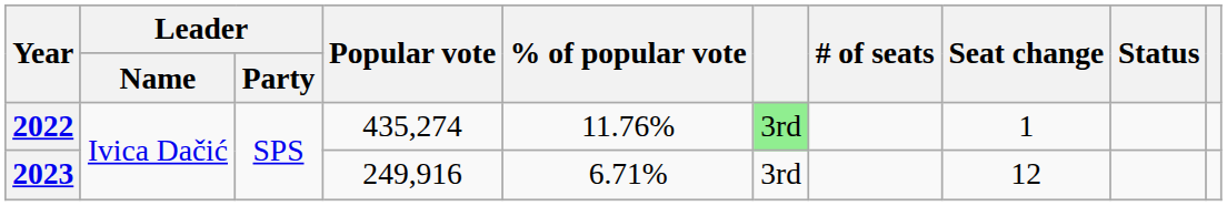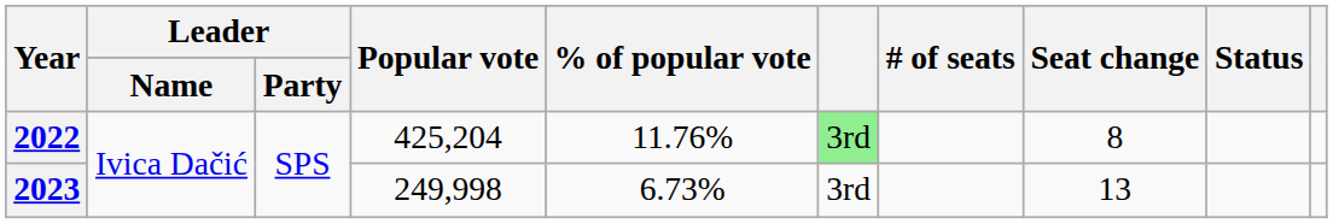 <table class="wikitable" style="text-align:center">
 <tr>
 <th rowspan="2">Year</th>
 <th colspan="2">Leader</th>
 <th rowspan="2">Popular vote</th>
 <th rowspan="2">% of popular vote</th>
 <th rowspan="2"></th>
 <th rowspan="2"># of seats</th>
 <th rowspan="2">Seat change</th>
 <th rowspan="2">Status</th>
 <th rowspan="2"></th>
 </tr>
 <tr>
 <th>Name</th>
 <th>Party</th>
 </tr>
 <tr>
 <th><a href='#'>2022</a></th>
 <td rowspan="2"><a href='#'>Ivica Dačić</a></td>
 <td rowspan="2"><a href='#'>SPS</a></td>
-<td>435,274</td>
+<td>425,204</td>
 <td>11.76%</td>
 <td style="background: lightgreen;"> 3rd</td>
 <td></td>
-<td> 1</td>
+<td> 8</td>
 <td></td>
 <td></td>
 </tr>
 <tr>
 <th><a href='#'>2023</a></th>
-<td>249,916</td>
-<td>6.71%</td>
+<td>249,998</td>
+<td>6.73%</td>
 <td> 3rd</td>
 <td></td>
-<td> 12</td>
+<td> 13</td>
 <td></td>
 <td></td>
 </tr>
 </table>
